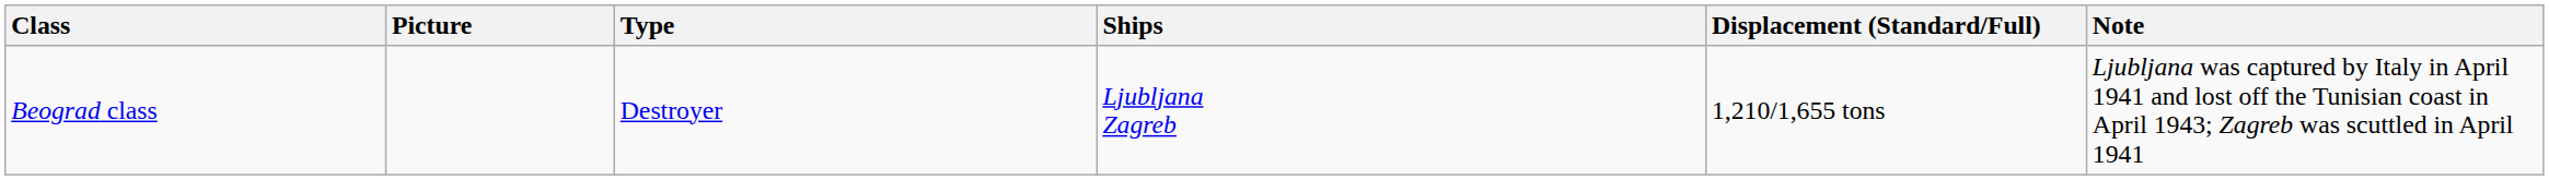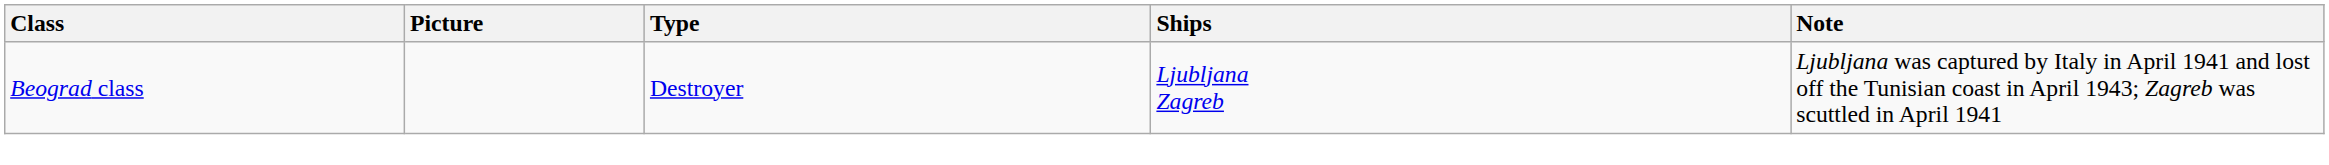 <table class="wikitable ">
 <tr>
 <th style="text-align:left; width:15%;">Class</th>
 <th style="text-align:left; width:9%;">Picture</th>
 <th style="text-align:left; width:19%;">Type</th>
 <th style="text-align:left; width:24%;">Ships</th>
-<th style="text-align:left; width:15%;">Displacement (Standard/Full)</th>
 <th style="text-align:left; width:20%;">Note</th>
 </tr>
 <tr>
 <td><a href='#'><em>Beograd</em> class</a></td>
 <td></td>
 <td><a href='#'>Destroyer</a></td>
 <td><a href='#'><em>Ljubljana</em></a><br><a href='#'><em>Zagreb</em></a></td>
-<td>1,210/1,655 tons</td>
 <td><em>Ljubljana</em> was captured by Italy in April 1941 and lost off the Tunisian coast in April 1943; <em>Zagreb</em> was scuttled in April 1941</td>
 </tr>
 </table>
